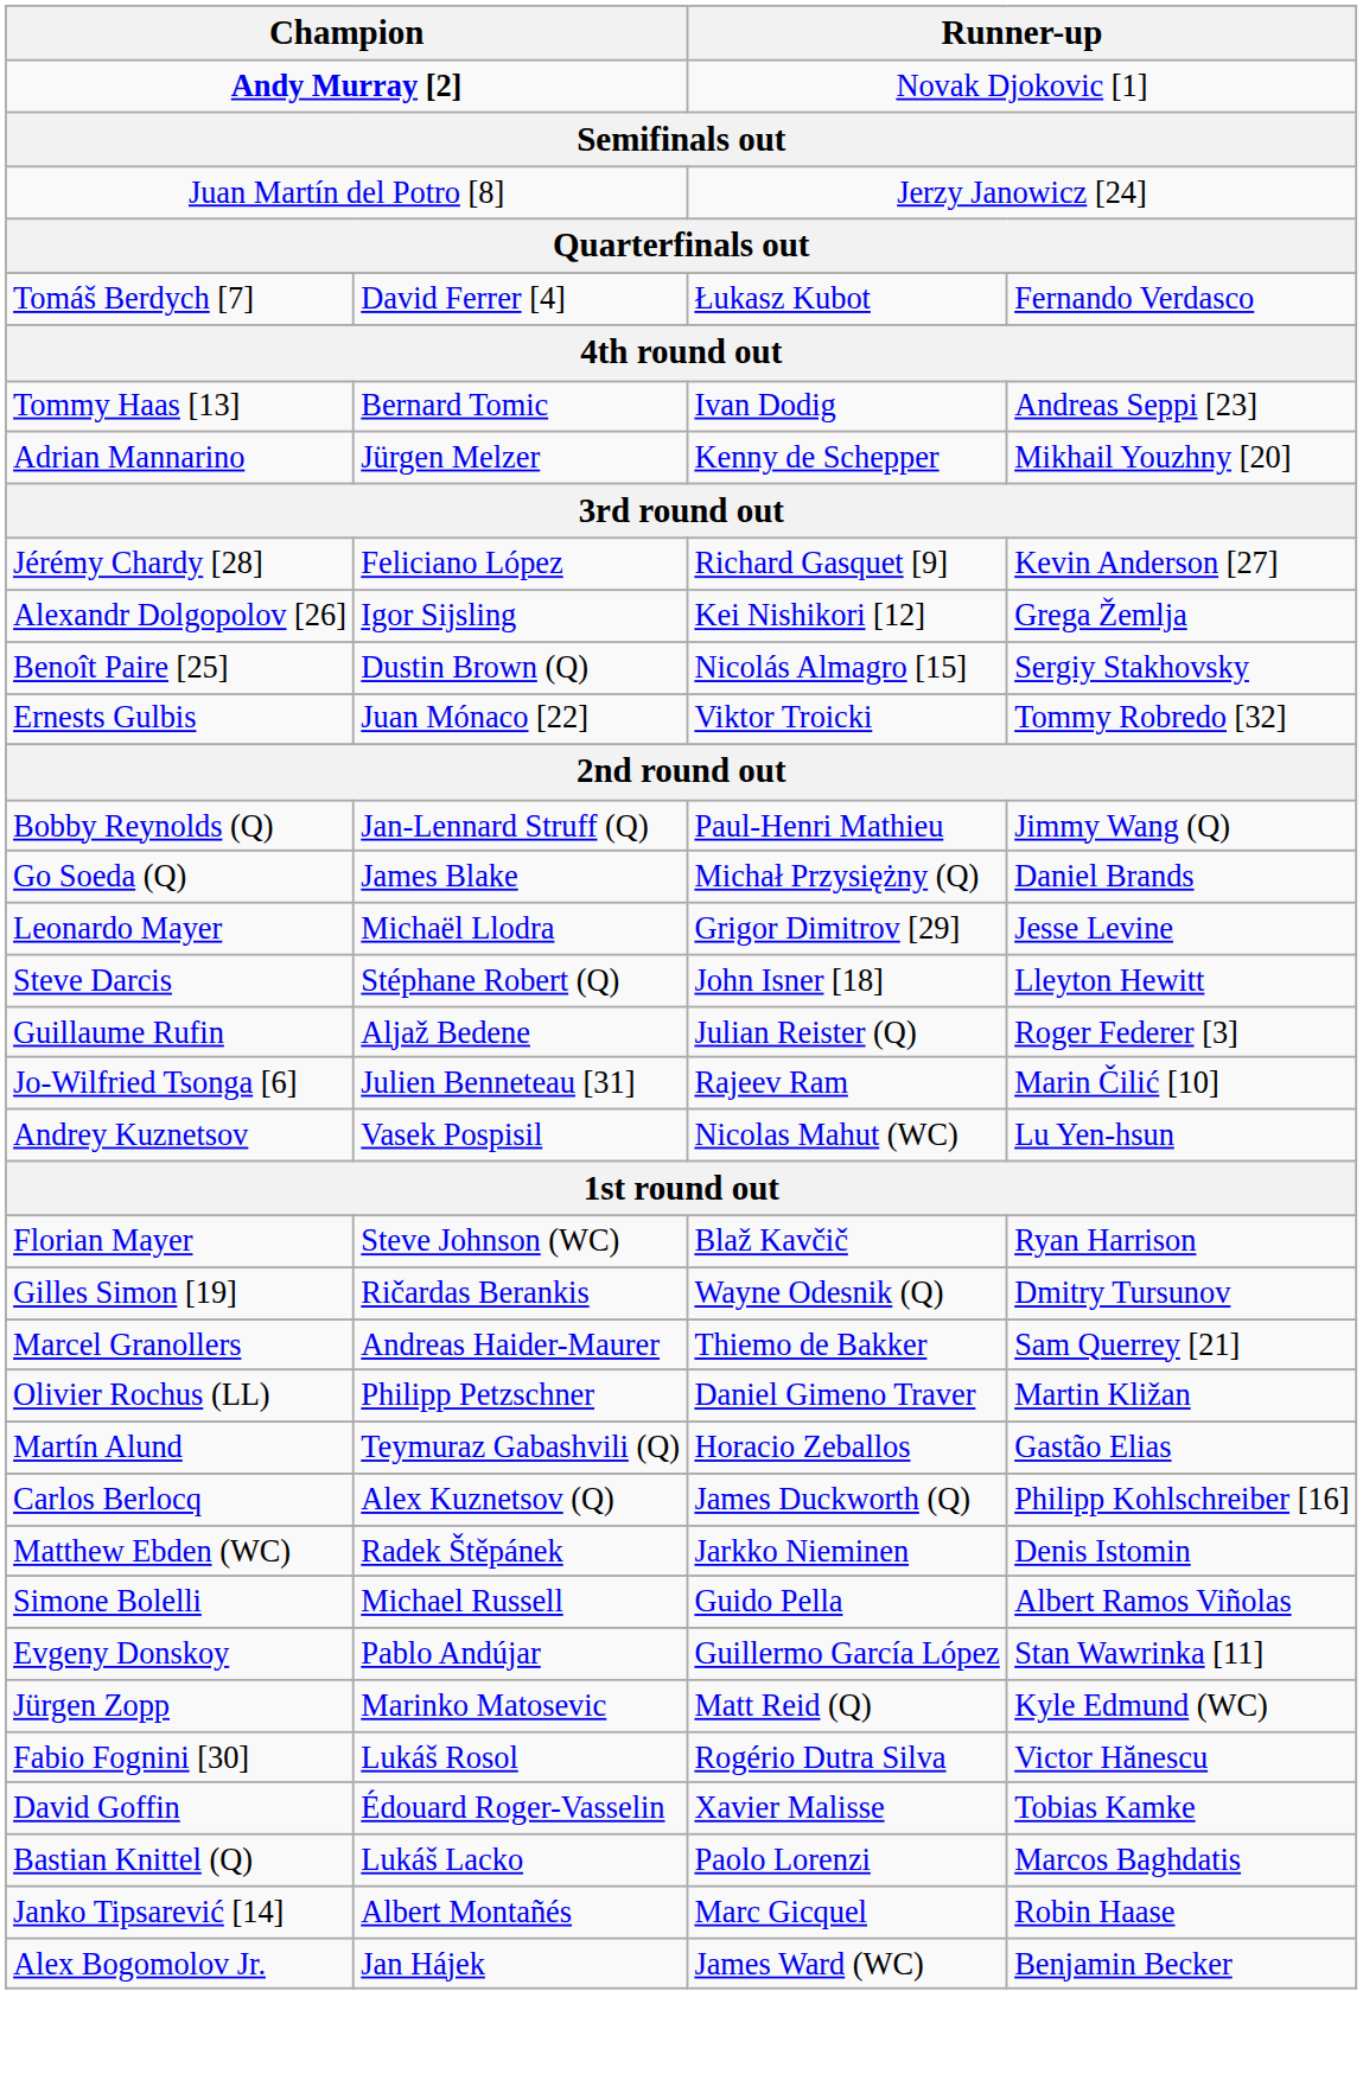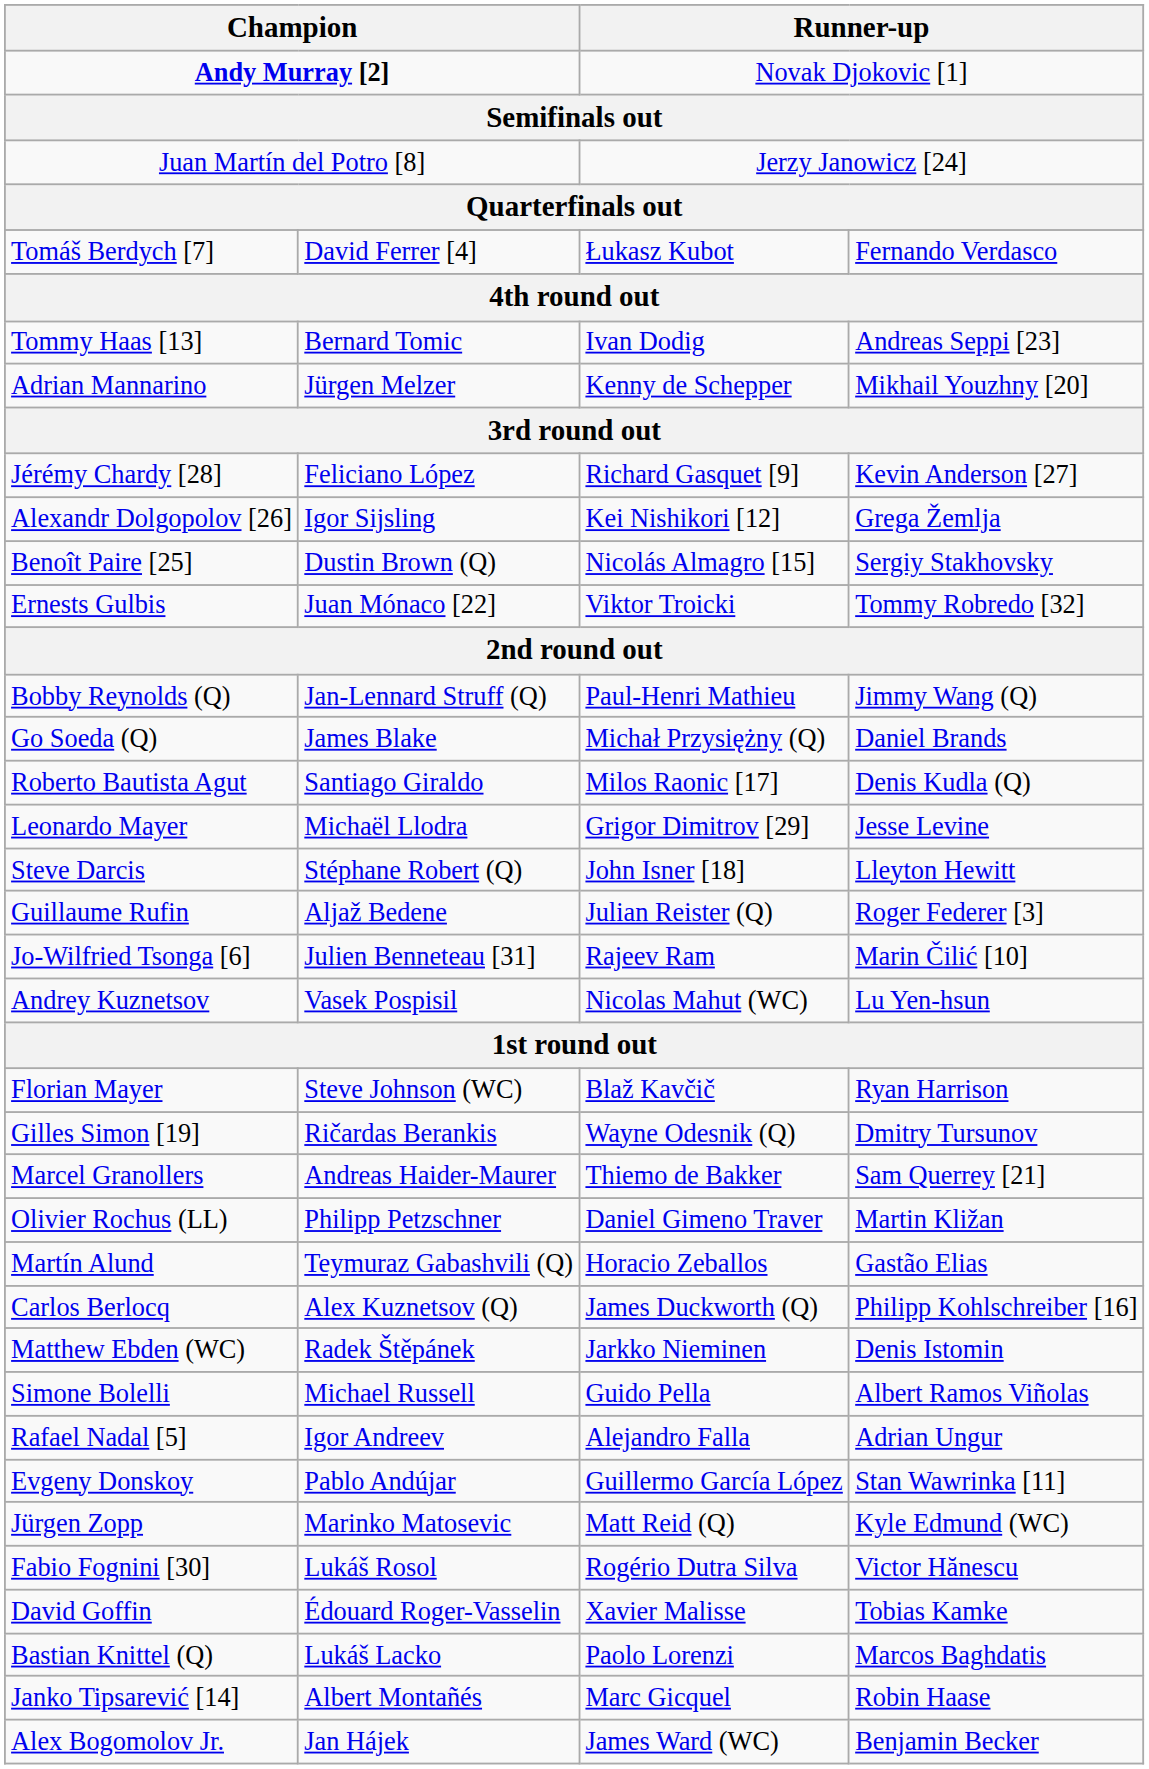 <table class="wikitable collapsible collapsed" style="font-size:90%">
 <tr style="font-size:110%">
 <th colspan="2"><strong>Champion</strong></th>
 <th colspan="2">Runner-up</th>
 </tr>
 <tr style="text-align:center;">
 <td colspan="2"> <strong><a href='#'>Andy Murray</a> [2]</strong></td>
 <td colspan="2"> <a href='#'>Novak Djokovic</a> [1]</td>
 </tr>
 <tr style="font-size:110%">
 <th colspan="4">Semifinals out</th>
 </tr>
 <tr style="text-align:center;">
 <td colspan="2"> <a href='#'>Juan Martín del Potro</a> [8]</td>
 <td colspan="2"> <a href='#'>Jerzy Janowicz</a> [24]</td>
 </tr>
 <tr style="font-size:110%">
 <th colspan="4">Quarterfinals out</th>
 </tr>
 <tr>
 <td> <a href='#'>Tomáš Berdych</a> [7]</td>
 <td> <a href='#'>David Ferrer</a> [4]</td>
 <td> <a href='#'>Łukasz Kubot</a></td>
 <td> <a href='#'>Fernando Verdasco</a></td>
 </tr>
 <tr style="font-size:110%">
 <th colspan="4">4th round out</th>
 </tr>
 <tr>
 <td> <a href='#'>Tommy Haas</a> [13]</td>
 <td> <a href='#'>Bernard Tomic</a></td>
 <td> <a href='#'>Ivan Dodig</a></td>
 <td> <a href='#'>Andreas Seppi</a> [23]</td>
 </tr>
 <tr>
 <td> <a href='#'>Adrian Mannarino</a></td>
 <td> <a href='#'>Jürgen Melzer</a></td>
 <td> <a href='#'>Kenny de Schepper</a></td>
 <td> <a href='#'>Mikhail Youzhny</a> [20]</td>
 </tr>
 <tr style="font-size:110%">
 <th colspan="4">3rd round out</th>
 </tr>
 <tr>
 <td> <a href='#'>Jérémy Chardy</a> [28]</td>
 <td> <a href='#'>Feliciano López</a></td>
 <td> <a href='#'>Richard Gasquet</a> [9]</td>
 <td> <a href='#'>Kevin Anderson</a> [27]</td>
 </tr>
 <tr>
 <td> <a href='#'>Alexandr Dolgopolov</a> [26]</td>
 <td> <a href='#'>Igor Sijsling</a></td>
 <td> <a href='#'>Kei Nishikori</a> [12]</td>
 <td> <a href='#'>Grega Žemlja</a></td>
 </tr>
 <tr>
 <td> <a href='#'>Benoît Paire</a> [25]</td>
 <td> <a href='#'>Dustin Brown</a> (Q)</td>
 <td> <a href='#'>Nicolás Almagro</a> [15]</td>
 <td> <a href='#'>Sergiy Stakhovsky</a></td>
 </tr>
 <tr>
 <td> <a href='#'>Ernests Gulbis</a></td>
 <td> <a href='#'>Juan Mónaco</a> [22]</td>
 <td> <a href='#'>Viktor Troicki</a></td>
 <td> <a href='#'>Tommy Robredo</a> [32]</td>
 </tr>
 <tr style="font-size:110%">
 <th colspan="4">2nd round out</th>
 </tr>
 <tr>
 <td> <a href='#'>Bobby Reynolds</a> (Q)</td>
 <td> <a href='#'>Jan-Lennard Struff</a> (Q)</td>
 <td> <a href='#'>Paul-Henri Mathieu</a></td>
 <td> <a href='#'>Jimmy Wang</a> (Q)</td>
 </tr>
 <tr>
 <td> <a href='#'>Go Soeda</a> (Q)</td>
 <td> <a href='#'>James Blake</a></td>
 <td> <a href='#'>Michał Przysiężny</a> (Q)</td>
 <td> <a href='#'>Daniel Brands</a></td>
 </tr>
 <tr>
+<td> <a href='#'>Roberto Bautista Agut</a></td>
+<td> <a href='#'>Santiago Giraldo</a></td>
+<td> <a href='#'>Milos Raonic</a> [17]</td>
+<td> <a href='#'>Denis Kudla</a> (Q)</td>
+</tr>
+<tr>
 <td> <a href='#'>Leonardo Mayer</a></td>
 <td> <a href='#'>Michaël Llodra</a></td>
 <td> <a href='#'>Grigor Dimitrov</a> [29]</td>
 <td> <a href='#'>Jesse Levine</a></td>
 </tr>
 <tr>
 <td> <a href='#'>Steve Darcis</a></td>
 <td> <a href='#'>Stéphane Robert</a> (Q)</td>
 <td> <a href='#'>John Isner</a> [18]</td>
 <td> <a href='#'>Lleyton Hewitt</a></td>
 </tr>
 <tr>
 <td> <a href='#'>Guillaume Rufin</a></td>
 <td> <a href='#'>Aljaž Bedene</a></td>
 <td> <a href='#'>Julian Reister</a> (Q)</td>
 <td> <a href='#'>Roger Federer</a> [3]</td>
 </tr>
 <tr>
 <td> <a href='#'>Jo-Wilfried Tsonga</a> [6]</td>
 <td> <a href='#'>Julien Benneteau</a> [31]</td>
 <td> <a href='#'>Rajeev Ram</a></td>
 <td> <a href='#'>Marin Čilić</a> [10]</td>
 </tr>
 <tr>
 <td> <a href='#'>Andrey Kuznetsov</a></td>
 <td> <a href='#'>Vasek Pospisil</a></td>
 <td> <a href='#'>Nicolas Mahut</a> (WC)</td>
 <td> <a href='#'>Lu Yen-hsun</a></td>
 </tr>
 <tr style="font-size:110%">
 <th colspan="4">1st round out</th>
 </tr>
 <tr>
 <td> <a href='#'>Florian Mayer</a></td>
 <td> <a href='#'>Steve Johnson</a> (WC)</td>
 <td> <a href='#'>Blaž Kavčič</a></td>
 <td> <a href='#'>Ryan Harrison</a></td>
 </tr>
 <tr>
 <td> <a href='#'>Gilles Simon</a> [19]</td>
 <td> <a href='#'>Ričardas Berankis</a></td>
 <td> <a href='#'>Wayne Odesnik</a> (Q)</td>
 <td> <a href='#'>Dmitry Tursunov</a></td>
 </tr>
 <tr>
 <td> <a href='#'>Marcel Granollers</a></td>
 <td> <a href='#'>Andreas Haider-Maurer</a></td>
 <td> <a href='#'>Thiemo de Bakker</a></td>
 <td> <a href='#'>Sam Querrey</a> [21]</td>
 </tr>
 <tr>
 <td> <a href='#'>Olivier Rochus</a> (LL)</td>
 <td> <a href='#'>Philipp Petzschner</a></td>
 <td> <a href='#'>Daniel Gimeno Traver</a></td>
 <td> <a href='#'>Martin Kližan</a></td>
 </tr>
 <tr>
 <td> <a href='#'>Martín Alund</a></td>
 <td> <a href='#'>Teymuraz Gabashvili</a> (Q)</td>
 <td> <a href='#'>Horacio Zeballos</a></td>
 <td> <a href='#'>Gastão Elias</a></td>
 </tr>
 <tr>
 <td> <a href='#'>Carlos Berlocq</a></td>
 <td> <a href='#'>Alex Kuznetsov</a> (Q)</td>
 <td> <a href='#'>James Duckworth</a> (Q)</td>
 <td> <a href='#'>Philipp Kohlschreiber</a> [16]</td>
 </tr>
 <tr>
 <td> <a href='#'>Matthew Ebden</a> (WC)</td>
 <td> <a href='#'>Radek Štěpánek</a></td>
 <td> <a href='#'>Jarkko Nieminen</a></td>
 <td> <a href='#'>Denis Istomin</a></td>
 </tr>
 <tr>
 <td> <a href='#'>Simone Bolelli</a></td>
 <td> <a href='#'>Michael Russell</a></td>
 <td> <a href='#'>Guido Pella</a></td>
 <td> <a href='#'>Albert Ramos Viñolas</a></td>
 </tr>
 <tr>
+<td> <a href='#'>Rafael Nadal</a> [5]</td>
+<td> <a href='#'>Igor Andreev</a></td>
+<td> <a href='#'>Alejandro Falla</a></td>
+<td> <a href='#'>Adrian Ungur</a></td>
+</tr>
+<tr>
 <td> <a href='#'>Evgeny Donskoy</a></td>
 <td> <a href='#'>Pablo Andújar</a></td>
 <td> <a href='#'>Guillermo García López</a></td>
 <td> <a href='#'>Stan Wawrinka</a> [11]</td>
 </tr>
 <tr>
 <td> <a href='#'>Jürgen Zopp</a></td>
 <td> <a href='#'>Marinko Matosevic</a></td>
 <td> <a href='#'>Matt Reid</a> (Q)</td>
 <td> <a href='#'>Kyle Edmund</a> (WC)</td>
 </tr>
 <tr>
 <td> <a href='#'>Fabio Fognini</a> [30]</td>
 <td> <a href='#'>Lukáš Rosol</a></td>
 <td> <a href='#'>Rogério Dutra Silva</a></td>
 <td> <a href='#'>Victor Hănescu</a></td>
 </tr>
 <tr>
 <td> <a href='#'>David Goffin</a></td>
 <td> <a href='#'>Édouard Roger-Vasselin</a></td>
 <td> <a href='#'>Xavier Malisse</a></td>
 <td> <a href='#'>Tobias Kamke</a></td>
 </tr>
 <tr>
 <td> <a href='#'>Bastian Knittel</a> (Q)</td>
 <td> <a href='#'>Lukáš Lacko</a></td>
 <td> <a href='#'>Paolo Lorenzi</a></td>
 <td> <a href='#'>Marcos Baghdatis</a></td>
 </tr>
 <tr>
 <td> <a href='#'>Janko Tipsarević</a> [14]</td>
 <td> <a href='#'>Albert Montañés</a></td>
 <td> <a href='#'>Marc Gicquel</a></td>
 <td> <a href='#'>Robin Haase</a></td>
 </tr>
 <tr>
 <td> <a href='#'>Alex Bogomolov Jr.</a></td>
 <td> <a href='#'>Jan Hájek</a></td>
 <td> <a href='#'>James Ward</a> (WC)</td>
 <td> <a href='#'>Benjamin Becker</a></td>
 </tr>
 </table>
